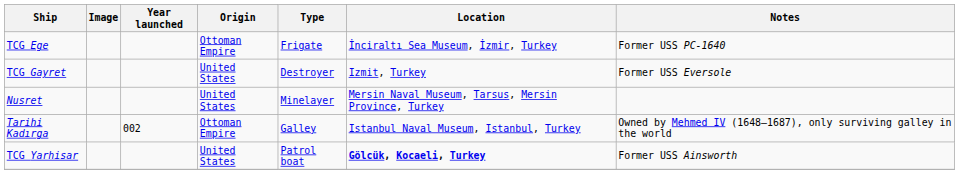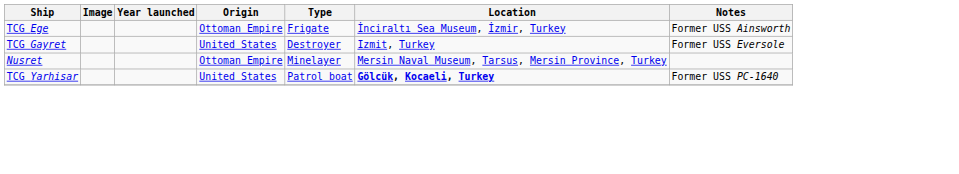 <table class="wikitable sortable">
 <tr>
 <th>Ship</th>
 <th>Image</th>
 <th>Year launched</th>
 <th>Origin</th>
 <th>Type</th>
 <th>Location</th>
 <th>Notes</th>
 </tr>
 <tr>
 <td data-sort-value="Ainsworth"><a href='#'>TCG <em>Ege</em></a></td>
 <td></td>
 <td></td>
 <td> <a href='#'>Ottoman Empire</a></td>
 <td><a href='#'>Frigate</a></td>
 <td><a href='#'>İnciraltı Sea Museum</a>, <a href='#'>İzmir</a>, <a href='#'>Turkey</a><br></td>
-<td>Former USS <em>PC-1640</em></td>
+<td>Former USS <em>Ainsworth</em></td>
 </tr>
 <tr>
 <td data-sort-value="Eversole"><a href='#'>TCG <em>Gayret</em></a></td>
 <td></td>
 <td></td>
 <td> <a href='#'>United States</a></td>
 <td><a href='#'>Destroyer</a></td>
 <td><a href='#'>Izmit</a>, <a href='#'>Turkey</a><br></td>
 <td>Former USS <em>Eversole</em></td>
 </tr>
 <tr>
 <td data-sort-value="Nusret"><em><a href='#'>Nusret</a></em></td>
 <td></td>
 <td></td>
-<td> <a href='#'>United States</a></td>
+<td> <a href='#'>Ottoman Empire</a></td>
 <td><a href='#'>Minelayer</a></td>
 <td><a href='#'>Mersin Naval Museum</a>, <a href='#'>Tarsus</a>, <a href='#'>Mersin Province</a>, <a href='#'>Turkey</a></td>
 <td></td>
-</tr>
-<tr>
-<td data-sort-value="Tarihi" Kadırga><em><a href='#'>Tarihi Kadırga</a></em></td>
-<td></td>
-<td><span>002</span> </td>
-<td> <a href='#'>Ottoman Empire</a></td>
-<td><a href='#'>Galley</a></td>
-<td><a href='#'>Istanbul Naval Museum</a>, <a href='#'>Istanbul</a>, <a href='#'>Turkey</a><br></td>
-<td>Owned by <a href='#'>Mehmed IV</a> (1648–1687), only surviving galley in the world</td>
 </tr>
 <tr>
 <td data-sort-value="Yarhisar"><a href='#'>TCG <em>Yarhisar</em></a></td>
 <td></td>
 <td></td>
 <td> <a href='#'>United States</a></td>
 <td><a href='#'>Patrol boat</a></td>
 <td><strong><a href='#'>Gölcük</a>, <a href='#'>Kocaeli</a>, <a href='#'>Turkey</a><br></strong></td>
-<td>Former USS <em>Ainsworth</em></td>
+<td>Former USS <em>PC-1640</em></td>
 </tr>
 <tr>
 </tr>
 </table>
